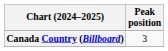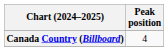 <table class="wikitable sortable plainrowheaders" style="text-align:center">
 <tr>
 <th scope="col">Chart (2024–2025)</th>
 <th scope="col">Peak<br>position</th>
 </tr>
 <tr>
 </tr>
 <tr>
 <th scope="row">Canada <a href='#'>Country</a> (<em><a href='#'>Billboard</a></em>)</th>
-<td>3</td>
+<td>4</td>
 </tr>
 <tr>
 </tr>
 <tr>
 </tr>
 <tr>
 </tr>
 </table>
